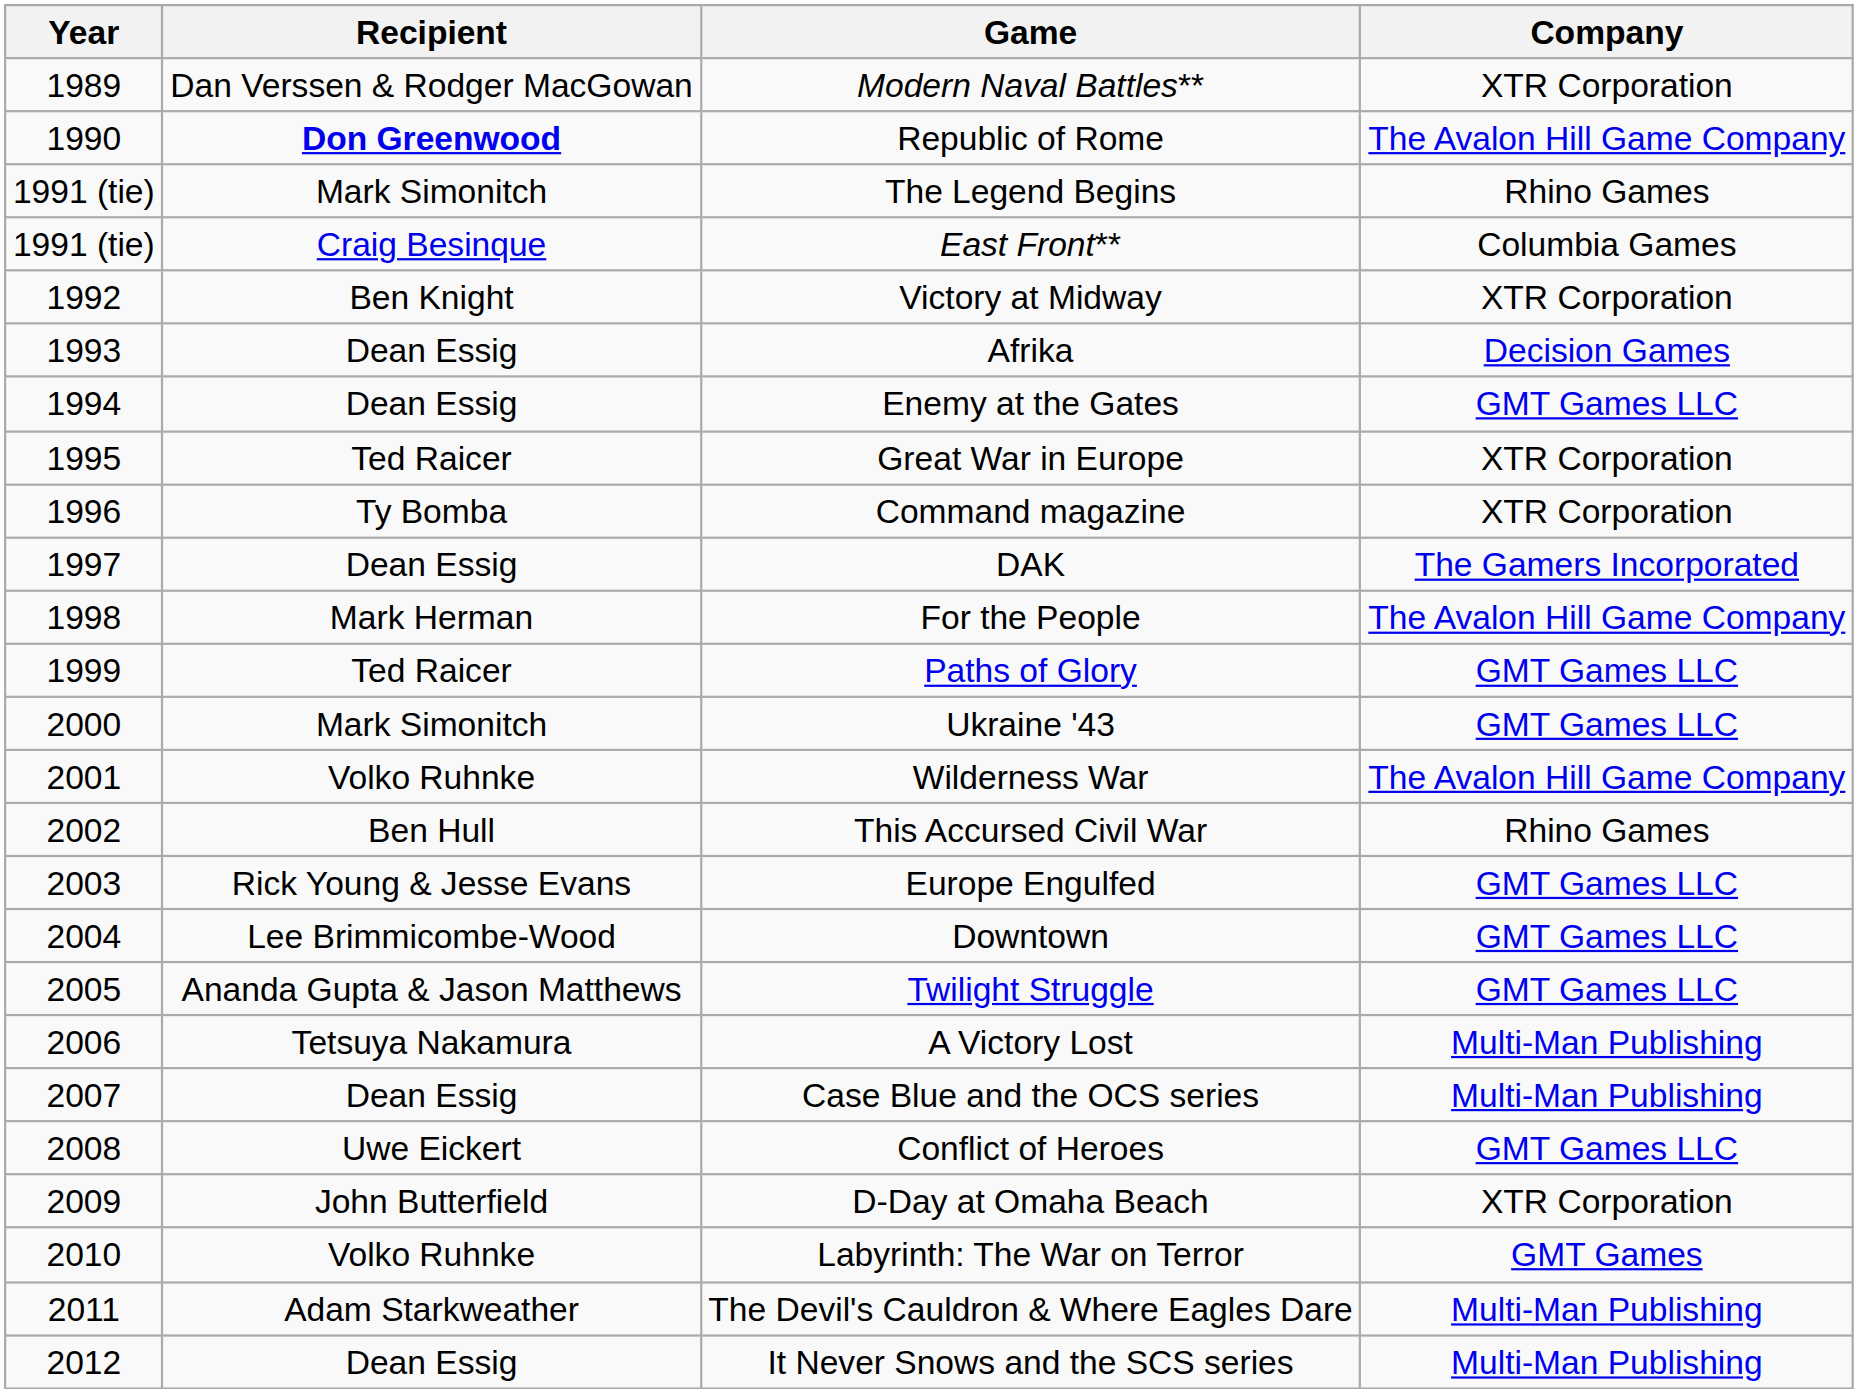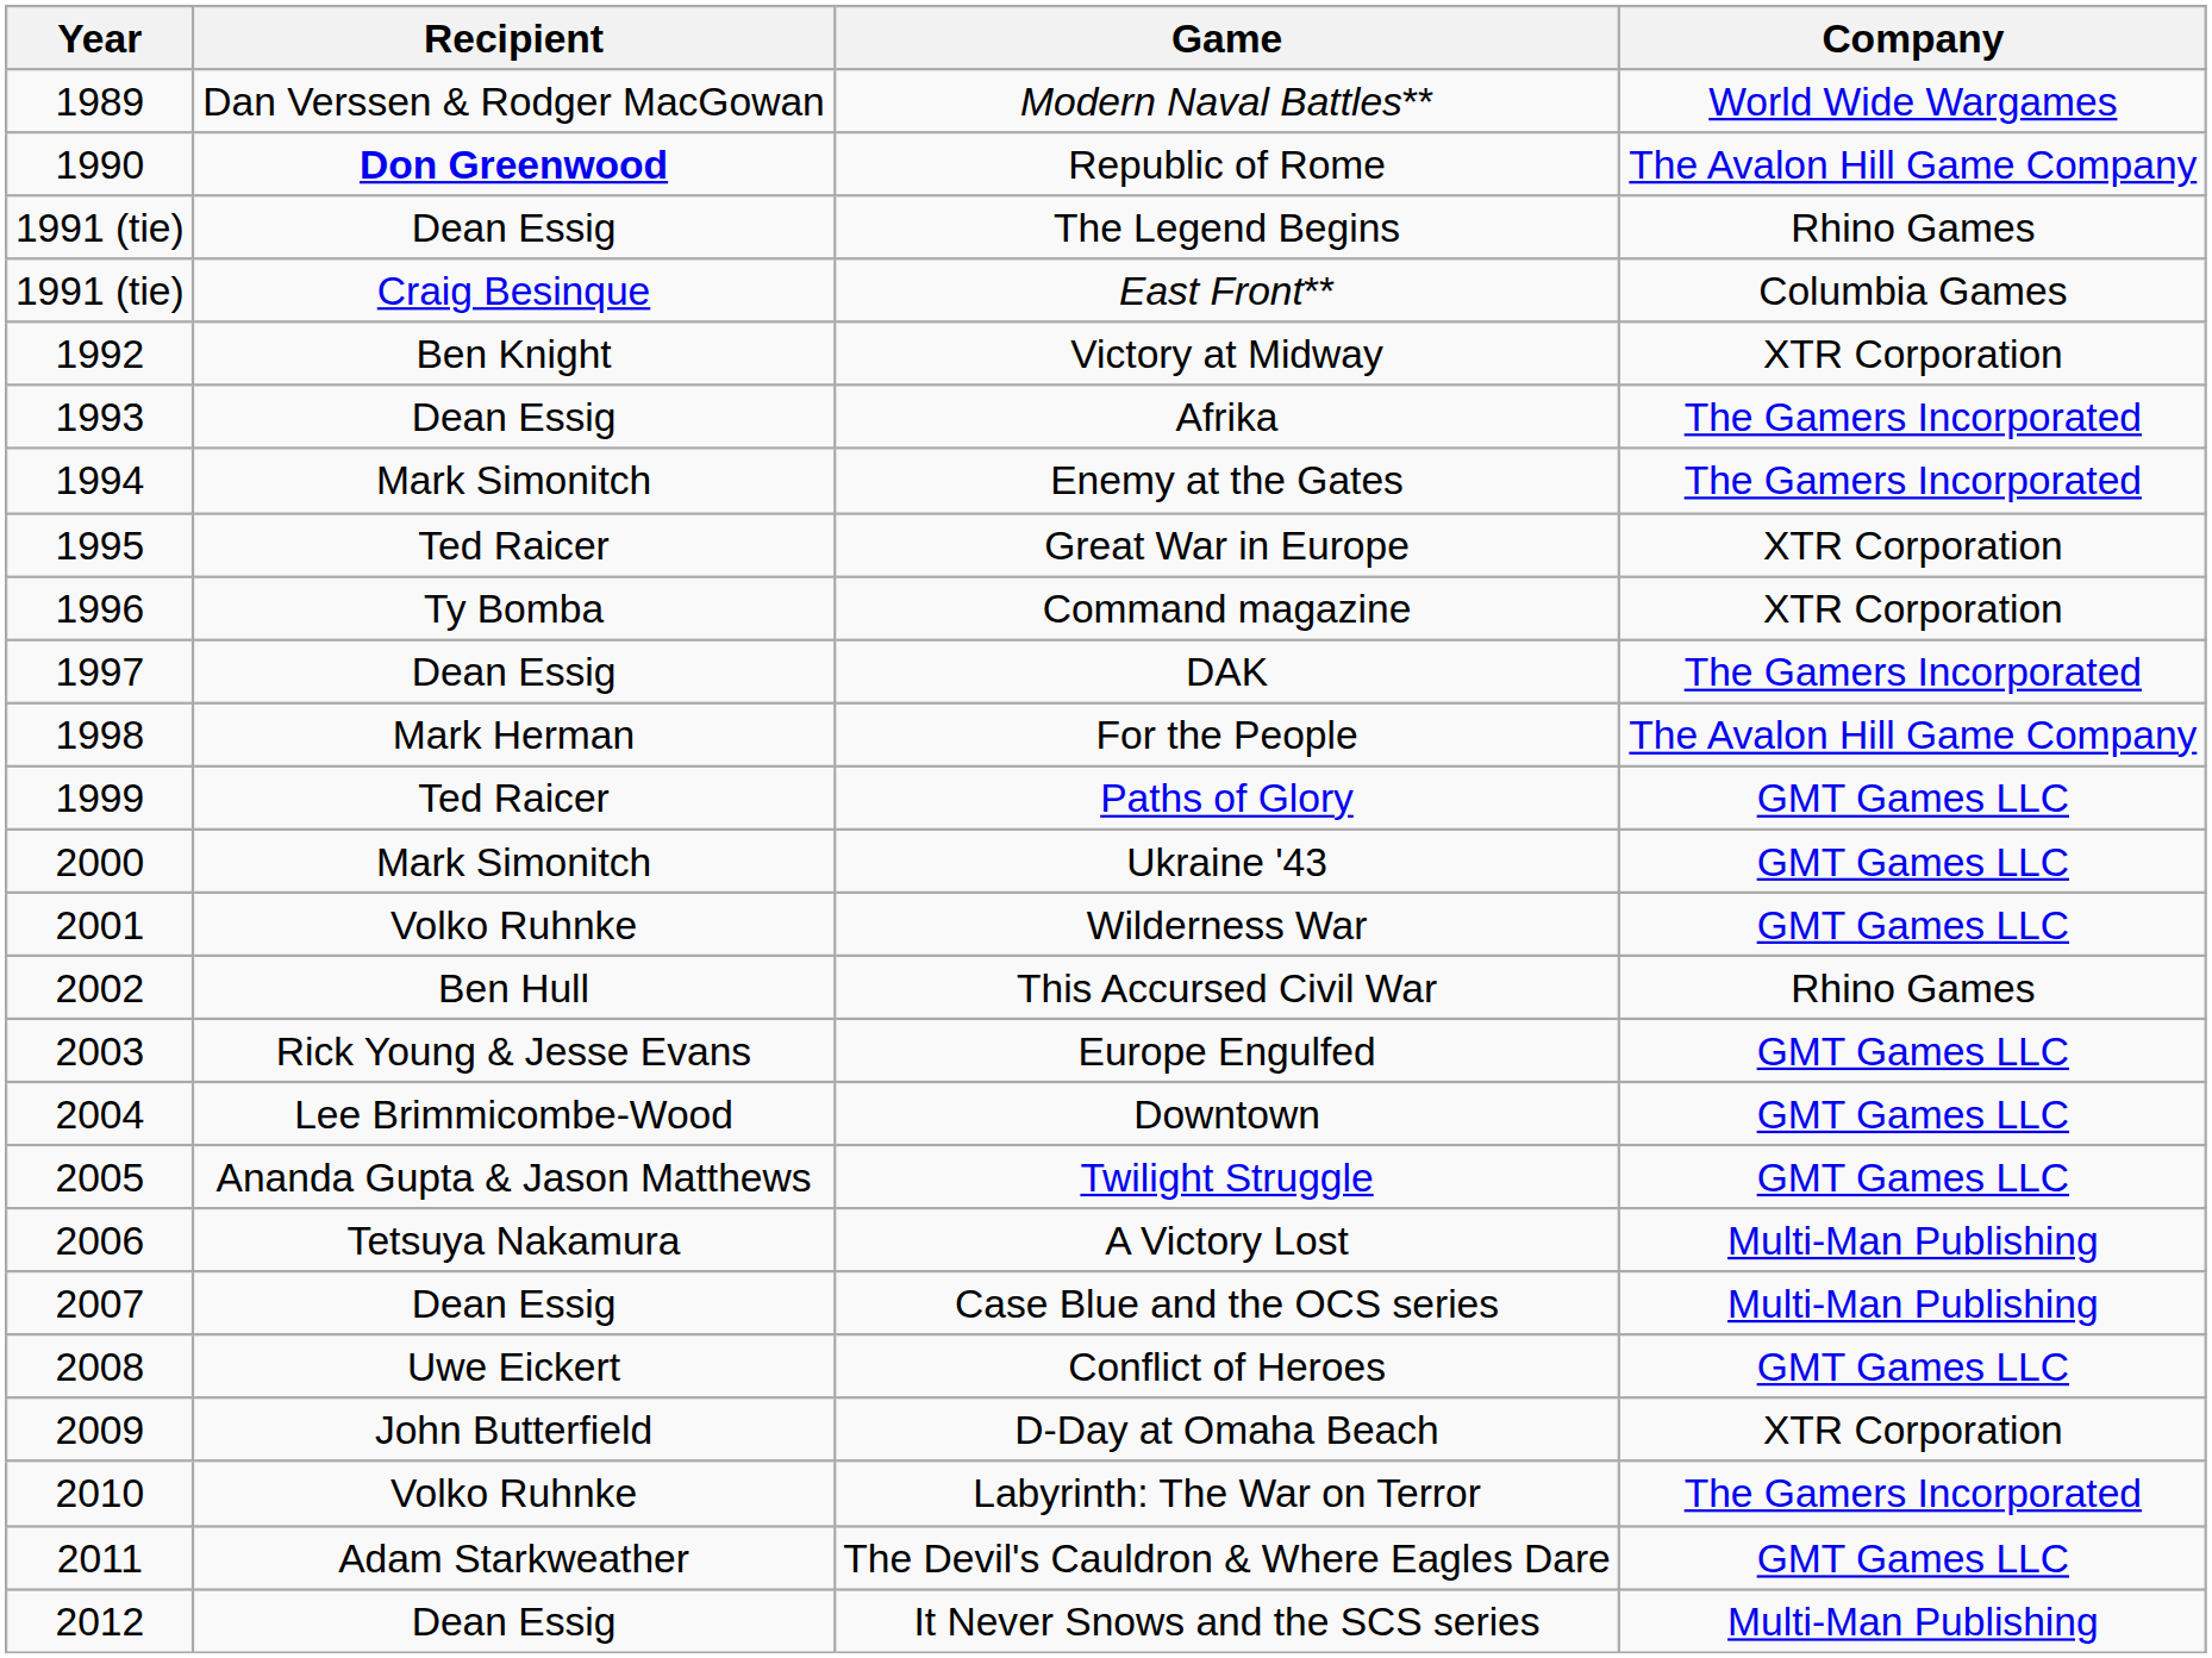 <table class="wikitable" style="font-size: 95%">
 <tr>
 <th>Year</th>
 <th>Recipient</th>
 <th>Game</th>
 <th>Company</th>
 </tr>
 <tr align="center">
 <td>1989</td>
 <td>Dan Verssen & Rodger MacGowan</td>
 <td><em>Modern Naval Battles</em>**</td>
-<td>XTR Corporation</td>
+<td><a href='#'>World Wide Wargames</a></td>
 </tr>
 <tr align="center">
 <td>1990</td>
 <td><strong><a href='#'>Don Greenwood</a></strong></td>
 <td>Republic of Rome</td>
 <td><a href='#'>The Avalon Hill Game Company</a></td>
 </tr>
 <tr align="center">
 <td>1991 (tie)</td>
-<td>Mark Simonitch</td>
+<td>Dean Essig</td>
 <td>The Legend Begins</td>
 <td>Rhino Games</td>
 </tr>
 <tr align="center">
 <td>1991 (tie)</td>
 <td><a href='#'>Craig Besinque</a></td>
 <td><em>East Front</em>**</td>
 <td>Columbia Games</td>
 </tr>
 <tr align="center">
 <td>1992</td>
 <td>Ben Knight</td>
 <td>Victory at Midway</td>
 <td>XTR Corporation</td>
 </tr>
 <tr align="center">
 <td>1993</td>
 <td>Dean Essig</td>
 <td>Afrika</td>
-<td><a href='#'>Decision Games</a></td>
+<td><a href='#'>The Gamers Incorporated</a></td>
 </tr>
 <tr align="center">
 <td>1994</td>
-<td>Dean Essig</td>
+<td>Mark Simonitch</td>
 <td>Enemy at the Gates</td>
-<td><a href='#'>GMT Games LLC</a></td>
+<td><a href='#'>The Gamers Incorporated</a></td>
 </tr>
 <tr align="center">
 <td>1995</td>
 <td>Ted Raicer</td>
 <td>Great War in Europe</td>
 <td>XTR Corporation</td>
 </tr>
 <tr align="center">
 <td>1996</td>
 <td>Ty Bomba</td>
 <td>Command magazine</td>
 <td>XTR Corporation</td>
 </tr>
 <tr align="center">
 <td>1997</td>
 <td>Dean Essig</td>
 <td>DAK</td>
 <td><a href='#'>The Gamers Incorporated</a></td>
 </tr>
 <tr align="center">
 <td>1998</td>
 <td>Mark Herman</td>
 <td>For the People</td>
 <td><a href='#'>The Avalon Hill Game Company</a></td>
 </tr>
 <tr align="center">
 <td>1999</td>
 <td>Ted Raicer</td>
 <td><a href='#'>Paths of Glory</a></td>
 <td><a href='#'>GMT Games LLC</a></td>
 </tr>
 <tr align="center">
 <td>2000</td>
 <td>Mark Simonitch</td>
 <td>Ukraine '43</td>
 <td><a href='#'>GMT Games LLC</a></td>
 </tr>
 <tr align="center">
 <td>2001</td>
 <td>Volko Ruhnke</td>
 <td>Wilderness War</td>
-<td><a href='#'>The Avalon Hill Game Company</a></td>
+<td><a href='#'>GMT Games LLC</a></td>
 </tr>
 <tr align="center">
 <td>2002</td>
 <td>Ben Hull</td>
 <td>This Accursed Civil War</td>
 <td>Rhino Games</td>
 </tr>
 <tr align="center">
 <td>2003</td>
 <td>Rick Young & Jesse Evans</td>
 <td>Europe Engulfed</td>
 <td><a href='#'>GMT Games LLC</a></td>
 </tr>
 <tr align="center">
 <td>2004</td>
 <td>Lee Brimmicombe-Wood</td>
 <td>Downtown</td>
 <td><a href='#'>GMT Games LLC</a></td>
 </tr>
 <tr align="center">
 <td>2005</td>
 <td>Ananda Gupta & Jason Matthews</td>
 <td><a href='#'>Twilight Struggle</a></td>
 <td><a href='#'>GMT Games LLC</a></td>
 </tr>
 <tr align="center">
 <td>2006</td>
 <td>Tetsuya Nakamura</td>
 <td>A Victory Lost</td>
 <td><a href='#'>Multi-Man Publishing</a></td>
 </tr>
 <tr align="center">
 <td>2007</td>
 <td>Dean Essig</td>
 <td>Case Blue and the OCS series</td>
 <td><a href='#'>Multi-Man Publishing</a></td>
 </tr>
 <tr align="center">
 <td>2008</td>
 <td>Uwe Eickert</td>
 <td>Conflict of Heroes</td>
 <td><a href='#'>GMT Games LLC</a></td>
 </tr>
 <tr align="center">
 <td>2009</td>
 <td>John Butterfield</td>
 <td>D-Day at Omaha Beach</td>
 <td>XTR Corporation</td>
 </tr>
 <tr align="center">
 <td>2010</td>
 <td>Volko Ruhnke</td>
 <td>Labyrinth: The War on Terror</td>
-<td><a href='#'>GMT Games</a></td>
+<td><a href='#'>The Gamers Incorporated</a></td>
 </tr>
 <tr align="center">
 <td>2011</td>
 <td>Adam Starkweather</td>
 <td>The Devil's Cauldron & Where Eagles Dare</td>
-<td><a href='#'>Multi-Man Publishing</a></td>
+<td><a href='#'>GMT Games LLC</a></td>
 </tr>
 <tr align="center">
 <td>2012</td>
 <td>Dean Essig</td>
 <td>It Never Snows and the SCS series</td>
 <td><a href='#'>Multi-Man Publishing</a></td>
 </tr>
 </table>
